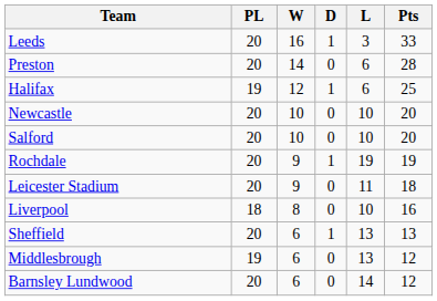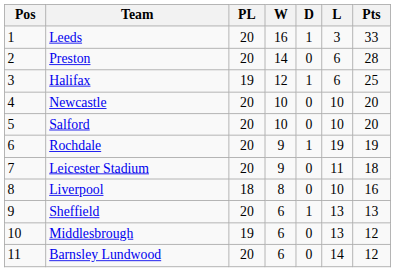 <table class=wikitable width="450">
 <tr>
+<th>Pos</th>
 <th>Team</th>
 <th>PL</th>
 <th>W</th>
 <th>D</th>
 <th>L</th>
 <th>Pts</th>
 </tr>
 <tr>
+<td>1</td>
 <td><a href='#'>Leeds</a></td>
 <td align="center">20</td>
 <td align="center">16</td>
 <td align="center">1</td>
 <td align="center">3</td>
 <td align="center">33</td>
 </tr>
 <tr>
+<td>2</td>
 <td><a href='#'>Preston</a></td>
 <td align="center">20</td>
 <td align="center">14</td>
 <td align="center">0</td>
 <td align="center">6</td>
 <td align="center">28</td>
 </tr>
 <tr>
+<td>3</td>
 <td><a href='#'>Halifax</a></td>
 <td align="center">19</td>
 <td align="center">12</td>
 <td align="center">1</td>
 <td align="center">6</td>
 <td align="center">25</td>
 </tr>
 <tr>
+<td>4</td>
 <td><a href='#'>Newcastle</a></td>
 <td align="center">20</td>
 <td align="center">10</td>
 <td align="center">0</td>
 <td align="center">10</td>
 <td align="center">20</td>
 </tr>
 <tr>
+<td>5</td>
 <td><a href='#'>Salford</a></td>
 <td align="center">20</td>
 <td align="center">10</td>
 <td align="center">0</td>
 <td align="center">10</td>
 <td align="center">20</td>
 </tr>
 <tr>
+<td>6</td>
 <td><a href='#'>Rochdale</a></td>
 <td align="center">20</td>
 <td align="center">9</td>
 <td align="center">1</td>
 <td align="center">19</td>
 <td align="center">19</td>
 </tr>
 <tr>
+<td>7</td>
 <td><a href='#'>Leicester Stadium</a></td>
 <td align="center">20</td>
 <td align="center">9</td>
 <td align="center">0</td>
 <td align="center">11</td>
 <td align="center">18</td>
 </tr>
 <tr>
+<td>8</td>
 <td><a href='#'>Liverpool</a></td>
 <td align="center">18</td>
 <td align="center">8</td>
 <td align="center">0</td>
 <td align="center">10</td>
 <td align="center">16</td>
 </tr>
 <tr>
+<td>9</td>
 <td><a href='#'>Sheffield</a></td>
 <td align="center">20</td>
 <td align="center">6</td>
 <td align="center">1</td>
 <td align="center">13</td>
 <td align="center">13</td>
 </tr>
 <tr>
+<td>10</td>
 <td><a href='#'>Middlesbrough</a></td>
 <td align="center">19</td>
 <td align="center">6</td>
 <td align="center">0</td>
 <td align="center">13</td>
 <td align="center">12</td>
 </tr>
 <tr>
+<td>11</td>
 <td><a href='#'>Barnsley Lundwood</a></td>
 <td align="center">20</td>
 <td align="center">6</td>
 <td align="center">0</td>
 <td align="center">14</td>
 <td align="center">12</td>
 </tr>
 </table>
